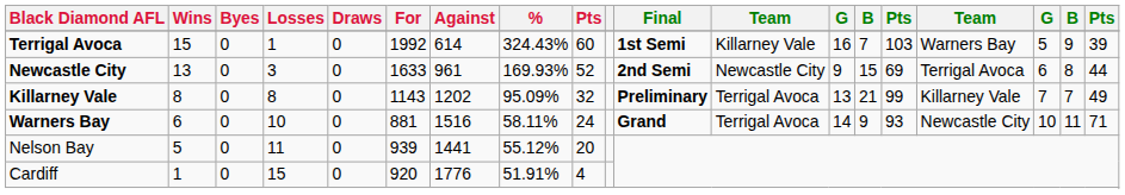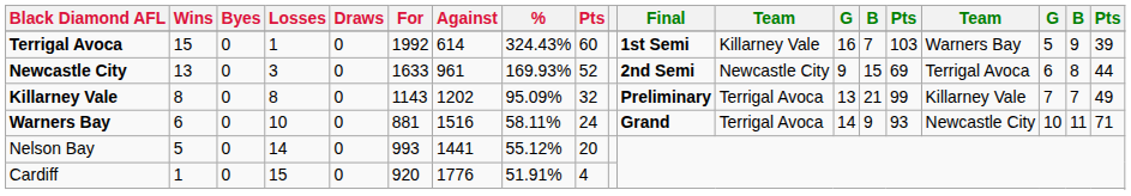 <table style="font-size: 85%; text-align: left;" class="wikitable">
 <tr>
 <th style="color:crimson">Black Diamond AFL</th>
 <th style="color:crimson">Wins</th>
 <th style="color:crimson">Byes</th>
 <th style="color:crimson">Losses</th>
 <th style="color:crimson">Draws</th>
 <th style="color:crimson">For</th>
 <th style="color:crimson">Against</th>
 <th style="color:crimson">%</th>
 <th style="color:crimson">Pts</th>
 <th></th>
 <th style="color:green">Final</th>
 <th style="color:green">Team</th>
 <th style="color:green">G</th>
 <th style="color:green">B</th>
 <th style="color:green">Pts</th>
 <th style="color:green">Team</th>
 <th style="color:green">G</th>
 <th style="color:green">B</th>
 <th style="color:green">Pts</th>
 </tr>
 <tr>
 </tr>
 <tr>
 </tr>
 <tr>
 <td><strong>	Terrigal Avoca	</strong></td>
 <td>15</td>
 <td>0</td>
 <td>1</td>
 <td>0</td>
 <td>1992</td>
 <td>614</td>
 <td>324.43%</td>
 <td>60</td>
 <td></td>
 <td><strong>1st Semi</strong></td>
 <td>Killarney Vale</td>
 <td>16</td>
 <td>7</td>
 <td>103</td>
 <td>Warners Bay</td>
 <td>5</td>
 <td>9</td>
 <td>39</td>
 </tr>
 <tr>
 <td><strong>	Newcastle City	</strong></td>
 <td>13</td>
 <td>0</td>
 <td>3</td>
 <td>0</td>
 <td>1633</td>
 <td>961</td>
 <td>169.93%</td>
 <td>52</td>
 <td></td>
 <td><strong>2nd Semi</strong></td>
 <td>Newcastle City</td>
 <td>9</td>
 <td>15</td>
 <td>69</td>
 <td>Terrigal Avoca</td>
 <td>6</td>
 <td>8</td>
 <td>44</td>
 </tr>
 <tr>
 <td><strong>	Killarney Vale	</strong></td>
 <td>8</td>
 <td>0</td>
 <td>8</td>
 <td>0</td>
 <td>1143</td>
 <td>1202</td>
 <td>95.09%</td>
 <td>32</td>
 <td></td>
 <td><strong>Preliminary</strong></td>
 <td>Terrigal Avoca</td>
 <td>13</td>
 <td>21</td>
 <td>99</td>
 <td>Killarney Vale</td>
 <td>7</td>
 <td>7</td>
 <td>49</td>
 </tr>
 <tr>
 <td><strong>	Warners Bay	</strong></td>
 <td>6</td>
 <td>0</td>
 <td>10</td>
 <td>0</td>
 <td>881</td>
 <td>1516</td>
 <td>58.11%</td>
 <td>24</td>
 <td></td>
 <td><strong>Grand</strong></td>
 <td>Terrigal Avoca</td>
 <td>14</td>
 <td>9</td>
 <td>93</td>
 <td>Newcastle City</td>
 <td>10</td>
 <td>11</td>
 <td>71</td>
 </tr>
 <tr>
 <td>Nelson Bay</td>
 <td>5</td>
 <td>0</td>
-<td>11</td>
+<td>14</td>
 <td>0</td>
-<td>939</td>
+<td>993</td>
 <td>1441</td>
 <td>55.12%</td>
 <td>20</td>
 <td></td>
 </tr>
 <tr>
 <td>Cardiff</td>
 <td>1</td>
 <td>0</td>
 <td>15</td>
 <td>0</td>
 <td>920</td>
 <td>1776</td>
 <td>51.91%</td>
 <td>4</td>
 <td></td>
 </tr>
 <tr>
 </tr>
 </table>
